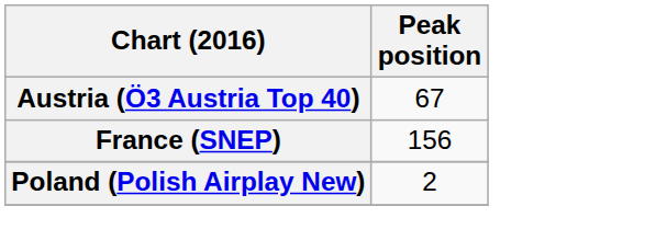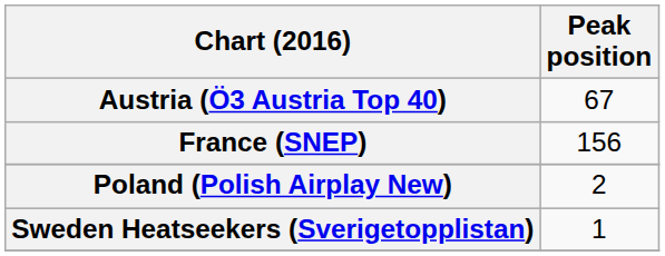 <table class="wikitable sortable plainrowheaders" style="text-align:center">
 <tr>
 <th scope="col">Chart (2016)</th>
 <th scope="col">Peak<br> position</th>
 </tr>
 <tr>
 <th scope="row">Austria (<a href='#'>Ö3 Austria Top 40</a>)</th>
 <td>67</td>
 </tr>
 <tr>
 <th scope="row">France (<a href='#'>SNEP</a>)</th>
 <td>156</td>
 </tr>
 <tr>
 </tr>
 <tr>
 <th scope="row">Poland (<a href='#'>Polish Airplay New</a>)</th>
 <td align="center">2</td>
 </tr>
 <tr>
+<th scope="row">Sweden Heatseekers (<a href='#'>Sverigetopplistan</a>)</th>
+<td>1</td>
+</tr>
+<tr>
 </tr>
 </table>
